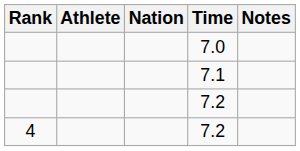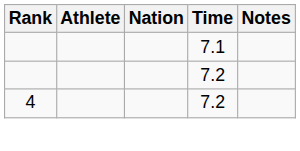 <table class="wikitable sortable" style="text-align:center">
 <tr>
 <th>Rank</th>
 <th>Athlete</th>
 <th>Nation</th>
 <th>Time</th>
 <th>Notes</th>
-</tr>
-<tr>
-<td></td>
-<td align=left></td>
-<td align=left></td>
-<td>7.0</td>
-<td></td>
 </tr>
 <tr>
 <td></td>
 <td align=left></td>
 <td align=left></td>
 <td>7.1</td>
 <td></td>
 </tr>
 <tr>
 <td></td>
 <td align=left></td>
 <td align=left></td>
 <td>7.2</td>
 <td></td>
 </tr>
 <tr>
 <td>4</td>
 <td align=left></td>
 <td align=left></td>
 <td>7.2</td>
 <td></td>
 </tr>
 </table>
